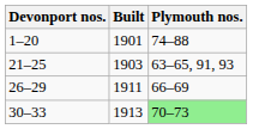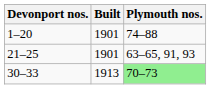 <table class="wikitable">
 <tr>
 <th>Devonport nos.</th>
 <th>Built</th>
 <th>Plymouth nos.</th>
 </tr>
 <tr>
 <td>1–20</td>
 <td>1901</td>
 <td>74–88</td>
 </tr>
 <tr>
 <td>21–25</td>
-<td>1903</td>
+<td>1901</td>
 <td>63–65, 91, 93</td>
-</tr>
-<tr>
-<td>26–29</td>
-<td>1911</td>
-<td>66–69</td>
 </tr>
 <tr>
 <td>30–33</td>
 <td>1913</td>
 <td style="background: lightgreen;">70–73</td>
 </tr>
 </table>
